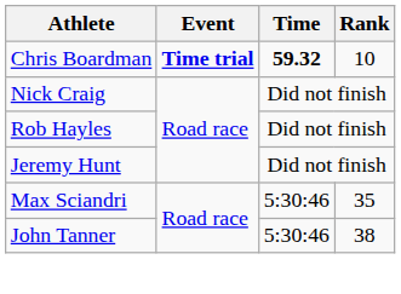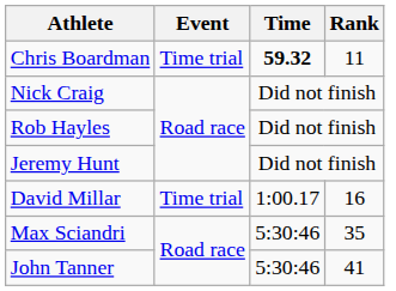 <table class="wikitable" style="font-size:90%">
 <tr>
 <th>Athlete</th>
 <th>Event</th>
 <th>Time</th>
 <th>Rank</th>
 </tr>
 <tr align=center>
 <td align=left><a href='#'>Chris Boardman</a></td>
-<td align=left><strong><a href='#'>Time trial</a></strong></td>
+<td align=left><a href='#'>Time trial</a></td>
 <td><strong>59.32</strong></td>
-<td>10</td>
+<td>11</td>
 </tr>
 <tr align=center>
 <td align=left><a href='#'>Nick Craig</a></td>
 <td align=left rowspan=3><a href='#'>Road race</a></td>
 <td colspan=2>Did not finish</td>
 </tr>
 <tr align=center>
 <td align=left><a href='#'>Rob Hayles</a></td>
 <td colspan=2>Did not finish</td>
 </tr>
 <tr align=center>
 <td align=left><a href='#'>Jeremy Hunt</a></td>
 <td colspan=2>Did not finish</td>
 </tr>
 <tr align=center>
+<td align=left><a href='#'>David Millar</a></td>
+<td align=left><a href='#'>Time trial</a></td>
+<td>1:00.17</td>
+<td>16</td>
+</tr>
+<tr align=center>
 <td align=left><a href='#'>Max Sciandri</a></td>
 <td align=left rowspan=2><a href='#'>Road race</a></td>
 <td>5:30:46</td>
 <td>35</td>
 </tr>
 <tr align=center>
 <td align=left><a href='#'>John Tanner</a></td>
 <td>5:30:46</td>
-<td>38</td>
+<td>41</td>
 </tr>
 </table>
